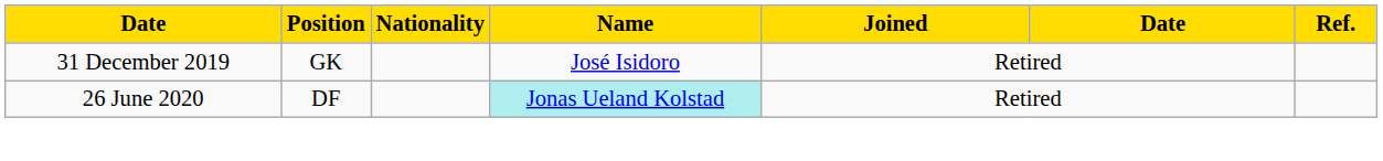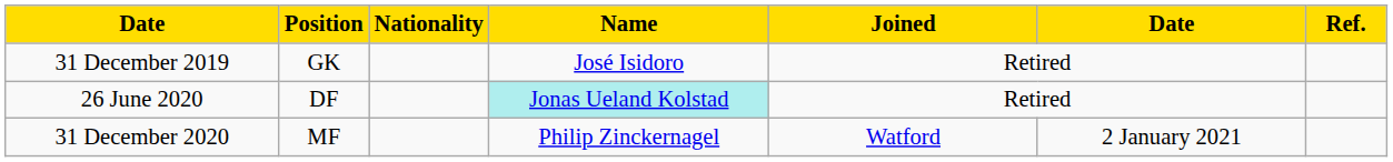 <table class="wikitable"  style="text-align:center; font-size:90%; ">
 <tr>
 <th style="background:#FFDD00; color:black; width:200px;">Date</th>
 <th style="background:#FFDD00; color:black; width:50px;">Position</th>
 <th style="background:#FFDD00; color:black; width:50px;">Nationality</th>
 <th style="background:#FFDD00; color:black; width:200px;">Name</th>
 <th style="background:#FFDD00; color:black; width:200px;">Joined</th>
 <th style="background:#FFDD00; color:black; width:200px;">Date</th>
 <th style="background:#FFDD00; color:black; width:50px;">Ref.</th>
 </tr>
 <tr>
 <td>31 December 2019</td>
 <td>GK</td>
 <td></td>
 <td><a href='#'>José Isidoro</a></td>
 <td colspan="2">Retired</td>
 <td></td>
 </tr>
 <tr>
 <td>26 June 2020</td>
 <td>DF</td>
 <td></td>
 <td style="background: paleturquoise;"><a href='#'>Jonas Ueland Kolstad</a></td>
 <td colspan="2">Retired</td>
 <td></td>
 </tr>
+<tr>
+<td>31 December 2020</td>
+<td>MF</td>
+<td></td>
+<td><a href='#'>Philip Zinckernagel</a></td>
+<td><a href='#'>Watford</a></td>
+<td>2 January 2021</td>
+<td></td>
+</tr>
 </table>
